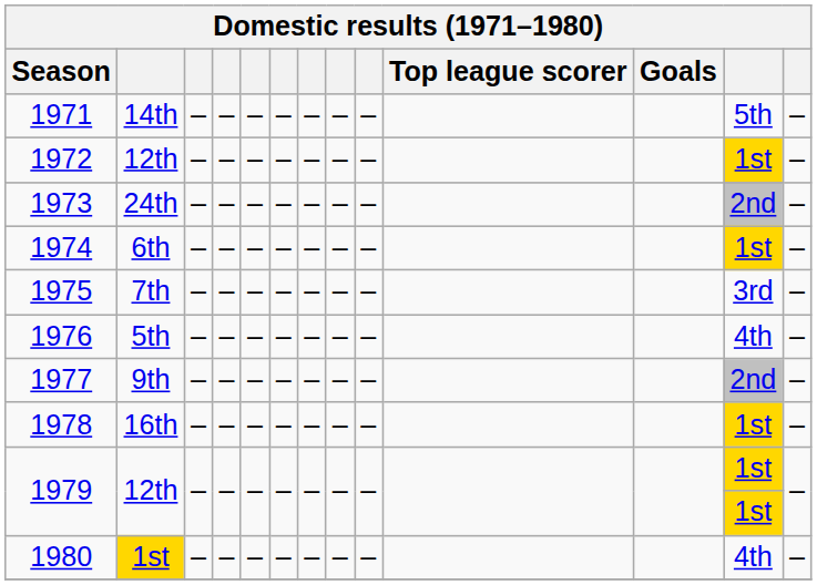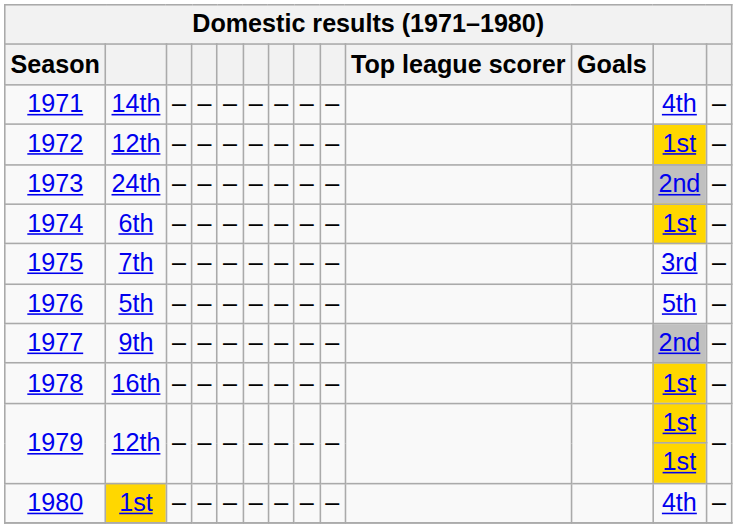 <table class="wikitable collapsible mw-collapsed" style="text-align:center">
 <tr>
 <th colspan="13">Domestic results (1971–1980)</th>
 </tr>
 <tr>
 <th>Season</th>
 <th></th>
 <th></th>
 <th></th>
 <th></th>
 <th></th>
 <th></th>
 <th></th>
 <th></th>
 <th>Top league scorer</th>
 <th>Goals</th>
 <th></th>
 <th></th>
 </tr>
 <tr>
 <td><a href='#'>1971</a></td>
 <td><a href='#'>14th</a></td>
 <td>–</td>
 <td>–</td>
 <td>–</td>
 <td>–</td>
 <td>–</td>
 <td>–</td>
 <td>–</td>
 <td></td>
 <td></td>
-<td><a href='#'>5th</a></td>
+<td><a href='#'>4th</a></td>
 <td>–</td>
 </tr>
 <tr>
 <td><a href='#'>1972</a></td>
 <td><a href='#'>12th</a></td>
 <td>–</td>
 <td>–</td>
 <td>–</td>
 <td>–</td>
 <td>–</td>
 <td>–</td>
 <td>–</td>
 <td></td>
 <td></td>
 <td style="background:gold"><a href='#'>1st</a></td>
 <td>–</td>
 </tr>
 <tr>
 <td><a href='#'>1973</a></td>
 <td><a href='#'>24th</a></td>
 <td>–</td>
 <td>–</td>
 <td>–</td>
 <td>–</td>
 <td>–</td>
 <td>–</td>
 <td>–</td>
 <td></td>
 <td></td>
 <td style="background:silver"><a href='#'>2nd</a></td>
 <td>–</td>
 </tr>
 <tr>
 <td><a href='#'>1974</a></td>
 <td><a href='#'>6th</a></td>
 <td>–</td>
 <td>–</td>
 <td>–</td>
 <td>–</td>
 <td>–</td>
 <td>–</td>
 <td>–</td>
 <td></td>
 <td></td>
 <td style="background:gold"><a href='#'>1st</a></td>
 <td>–</td>
 </tr>
 <tr>
 <td><a href='#'>1975</a></td>
 <td><a href='#'>7th</a></td>
 <td>–</td>
 <td>–</td>
 <td>–</td>
 <td>–</td>
 <td>–</td>
 <td>–</td>
 <td>–</td>
 <td></td>
 <td></td>
 <td><a href='#'>3rd</a></td>
 <td>–</td>
 </tr>
 <tr>
 <td><a href='#'>1976</a></td>
 <td><a href='#'>5th</a></td>
 <td>–</td>
 <td>–</td>
 <td>–</td>
 <td>–</td>
 <td>–</td>
 <td>–</td>
 <td>–</td>
 <td></td>
 <td></td>
-<td><a href='#'>4th</a></td>
+<td><a href='#'>5th</a></td>
 <td>–</td>
 </tr>
 <tr>
 <td><a href='#'>1977</a></td>
 <td><a href='#'>9th</a></td>
 <td>–</td>
 <td>–</td>
 <td>–</td>
 <td>–</td>
 <td>–</td>
 <td>–</td>
 <td>–</td>
 <td></td>
 <td></td>
 <td style="background:silver"><a href='#'>2nd</a></td>
 <td>–</td>
 </tr>
 <tr>
 <td><a href='#'>1978</a></td>
 <td><a href='#'>16th</a></td>
 <td>–</td>
 <td>–</td>
 <td>–</td>
 <td>–</td>
 <td>–</td>
 <td>–</td>
 <td>–</td>
 <td></td>
 <td></td>
 <td style="background:gold"><a href='#'>1st</a></td>
 <td>–</td>
 </tr>
 <tr>
 <td rowspan="2"><a href='#'>1979</a></td>
 <td rowspan="2"><a href='#'>12th</a></td>
 <td rowspan="2">–</td>
 <td rowspan="2">–</td>
 <td rowspan="2">–</td>
 <td rowspan="2">–</td>
 <td rowspan="2">–</td>
 <td rowspan="2">–</td>
 <td rowspan="2">–</td>
 <td rowspan="2"></td>
 <td rowspan="2"></td>
 <td style="background:gold"><a href='#'>1st</a></td>
 <td rowspan="2">–</td>
 </tr>
 <tr>
 <td style="background:gold"><a href='#'>1st</a></td>
 </tr>
 <tr>
 <td><a href='#'>1980</a></td>
 <td style="background:gold"><a href='#'>1st</a></td>
 <td>–</td>
 <td>–</td>
 <td>–</td>
 <td>–</td>
 <td>–</td>
 <td>–</td>
 <td>–</td>
 <td></td>
 <td></td>
 <td><a href='#'>4th</a></td>
 <td>–</td>
 </tr>
 <tr>
 </tr>
 </table>
